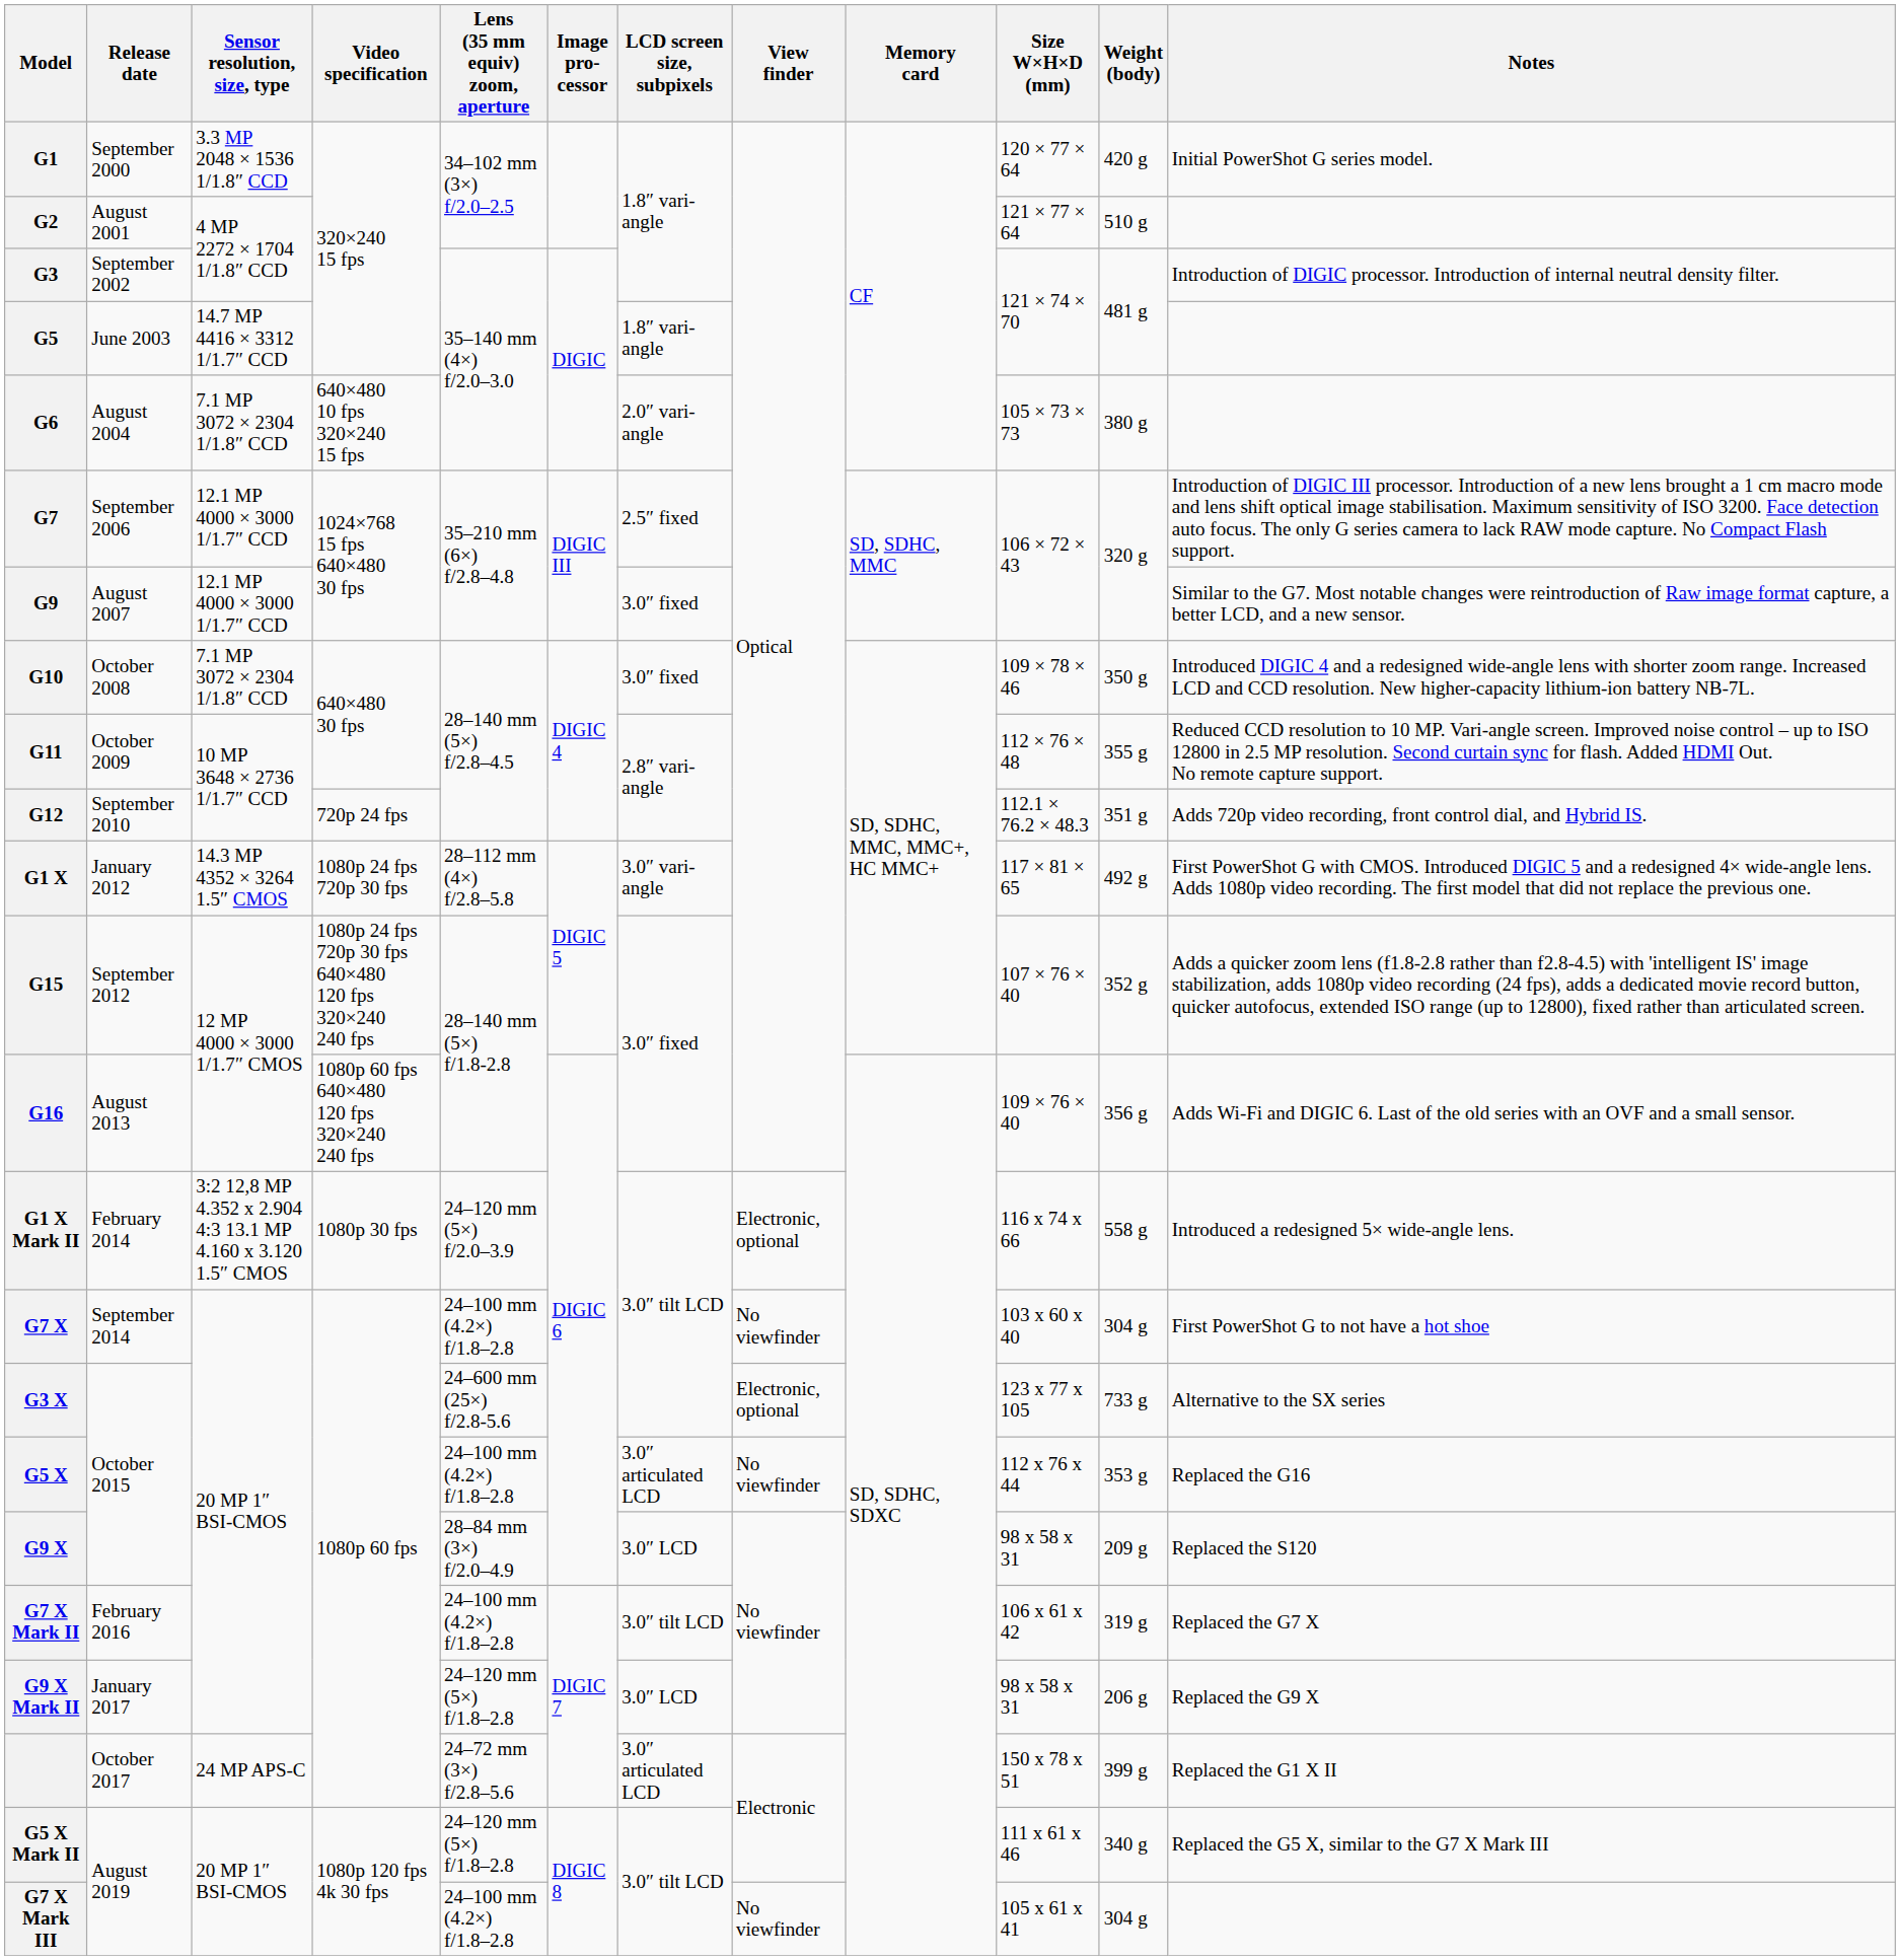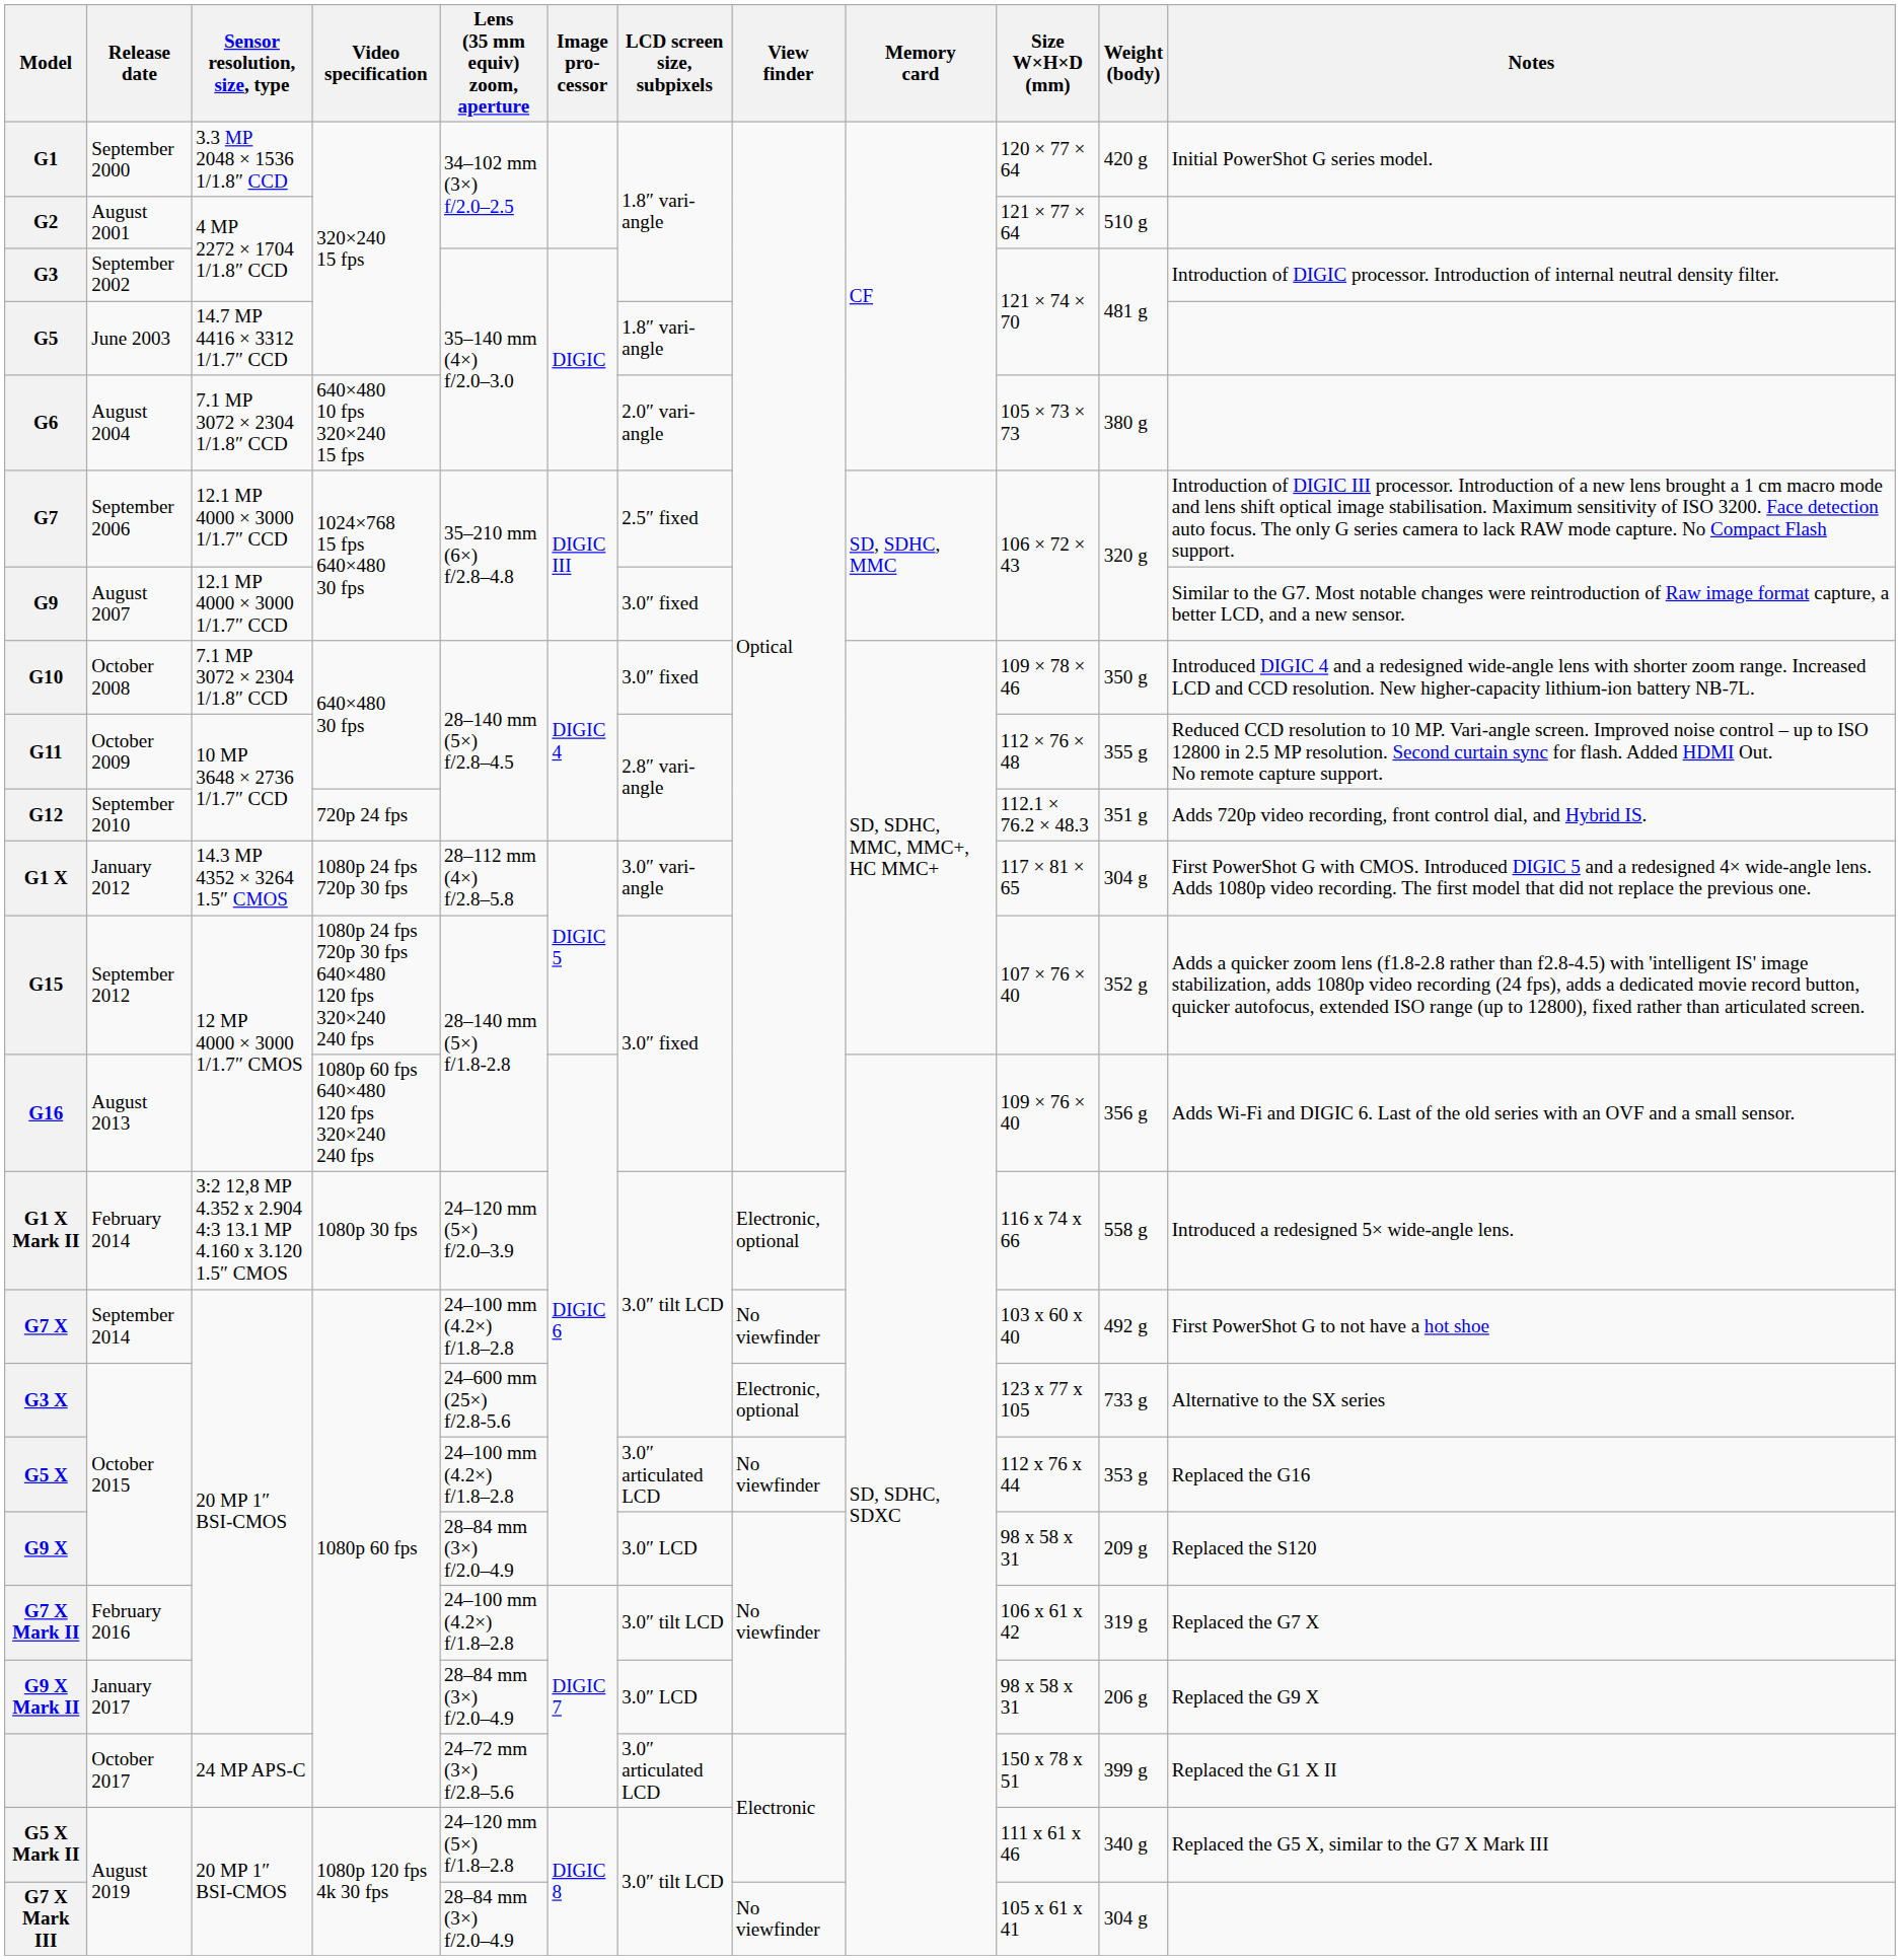 <table class="wikitable" 85%;>
 <tr>
 <th>Model</th>
 <th>Release<br>date</th>
 <th><a href='#'>Sensor</a><br>resolution, <a href='#'>size</a>, type</th>
 <th>Video specification</th>
 <th>Lens (35 mm equiv)<br>zoom, <a href='#'>aperture</a></th>
 <th>Image<br>pro-<br>cessor</th>
 <th>LCD screen<br>size, subpixels</th>
 <th>View          <br>finder</th>
 <th>Memory<br>card</th>
 <th>Size<br>W×H×D<br>(mm)</th>
 <th>Weight<br>(body)</th>
 <th>Notes</th>
 </tr>
 <tr>
 <th>G1<br></th>
 <td>September 2000</td>
 <td>3.3 <a href='#'>MP</a><br>2048 × 1536<br>1/1.8″ <a href='#'>CCD</a></td>
 <td rowspan="4">320×240 15 fps</td>
 <td rowspan=2>34–102 mm (3×)<br><a href='#'>f/2.0–2.5</a></td>
 <td rowspan=2></td>
 <td rowspan=3>1.8″ vari-angle</td>
 <td rowspan="13">Optical</td>
 <td rowspan=5><a href='#'>CF</a></td>
 <td>120 × 77 × 64</td>
 <td>420 g</td>
 <td>Initial PowerShot G series model.</td>
 </tr>
 <tr>
 <th>G2<br></th>
 <td>August 2001</td>
 <td rowspan=2>4 MP<br>2272 × 1704<br>1/1.8″ CCD</td>
 <td>121 × 77 × 64</td>
 <td>510 g</td>
 <td></td>
 </tr>
 <tr>
 <th>G3<br></th>
 <td>September 2002</td>
 <td rowspan=3>35–140 mm (4×)<br>f/2.0–3.0</td>
 <td rowspan=3><a href='#'>DIGIC</a></td>
 <td rowspan=2>121 × 74 × 70</td>
 <td rowspan=2>481 g</td>
 <td>Introduction of <a href='#'>DIGIC</a> processor. Introduction of internal neutral density filter.</td>
 </tr>
 <tr>
 <th>G5<br></th>
 <td>June 2003</td>
 <td>14.7 MP<br>4416 × 3312<br>1/1.7″ CCD</td>
 <td>1.8″ vari-angle<br></td>
 <td></td>
 </tr>
 <tr>
 <th>G6<br></th>
 <td>August 2004</td>
 <td>7.1 MP<br>3072 × 2304<br>1/1.8″ CCD</td>
 <td>640×480 10 fps<br>320×240 15 fps</td>
 <td>2.0″ vari-angle<br></td>
 <td>105 × 73 × 73</td>
 <td>380 g</td>
 <td></td>
 </tr>
 <tr>
 <th>G7<br></th>
 <td>September 2006</td>
 <td>12.1 MP<br>4000 × 3000<br>1/1.7″ CCD</td>
 <td rowspan="2">1024×768 15 fps<br>640×480 30 fps</td>
 <td rowspan=2>35–210 mm (6×)<br>f/2.8–4.8</td>
 <td rowspan=2><a href='#'>DIGIC III</a></td>
 <td>2.5″ fixed<br></td>
 <td rowspan=2><a href='#'>SD</a>, <a href='#'>SDHC</a>, <a href='#'>MMC</a></td>
 <td rowspan=2>106 × 72 × 43</td>
 <td rowspan=2>320 g</td>
 <td>Introduction of <a href='#'>DIGIC III</a> processor. Introduction of a new lens brought a 1 cm macro mode and lens shift optical image stabilisation. Maximum sensitivity of ISO 3200. <a href='#'>Face detection</a> auto focus. The only G series camera to lack RAW mode capture. No <a href='#'>Compact Flash</a> support.</td>
 </tr>
 <tr>
 <th>G9<br></th>
 <td>August 2007</td>
 <td>12.1 MP<br>4000 × 3000<br>1/1.7″ CCD</td>
 <td>3.0″ fixed<br></td>
 <td>Similar to the G7. Most notable changes were reintroduction of <a href='#'>Raw image format</a> capture, a better LCD, and a new sensor.</td>
 </tr>
 <tr>
 <th>G10<br></th>
 <td>October 2008</td>
 <td>7.1 MP<br>3072 × 2304<br>1/1.8″ CCD</td>
 <td rowspan="2">640×480 30 fps</td>
 <td rowspan=3>28–140 mm (5×)<br>f/2.8–4.5</td>
 <td rowspan=3><a href='#'>DIGIC 4</a></td>
 <td>3.0″ fixed<br></td>
 <td rowspan="5">SD, SDHC, MMC, MMC+, HC MMC+</td>
 <td>109 × 78 × 46</td>
 <td>350 g</td>
 <td>Introduced <a href='#'>DIGIC 4</a> and a redesigned wide-angle lens with shorter zoom range. Increased LCD and CCD resolution. New higher-capacity lithium-ion battery NB-7L.</td>
 </tr>
 <tr>
 <th>G11<br></th>
 <td>October 2009</td>
 <td rowspan=2>10 MP<br>3648 × 2736<br>1/1.7″ CCD</td>
 <td rowspan=2>2.8″ vari-angle<br></td>
 <td>112 × 76 × 48</td>
 <td>355 g</td>
 <td>Reduced CCD resolution to 10 MP.  Vari-angle screen. Improved noise control – up to ISO 12800 in 2.5 MP resolution. <a href='#'>Second curtain sync</a> for flash. Added <a href='#'>HDMI</a> Out.<br>No remote capture support.</td>
 </tr>
 <tr>
 <th>G12<br></th>
 <td>September 2010</td>
 <td>720p 24 fps</td>
 <td>112.1 × 76.2 × 48.3</td>
 <td>351 g</td>
 <td>Adds 720p video recording, front control dial, and <a href='#'>Hybrid IS</a>.</td>
 </tr>
 <tr>
 <th>G1 X<br></th>
 <td>January 2012</td>
 <td>14.3 MP<br> 4352 × 3264 <br>1.5″ <a href='#'>CMOS</a></td>
 <td>1080p 24 fps<br>720p 30 fps</td>
 <td>28–112 mm (4×)<br>f/2.8–5.8</td>
 <td rowspan="2"><a href='#'>DIGIC 5</a></td>
 <td>3.0″ vari-angle<br></td>
 <td>117 × 81 × 65</td>
-<td>492 g</td>
+<td>304 g</td>
 <td>First PowerShot G with CMOS. Introduced <a href='#'>DIGIC 5</a> and a redesigned 4× wide-angle lens. Adds 1080p video recording. The first model that did not replace the previous one.</td>
 </tr>
 <tr>
 <th>G15<br></th>
 <td>September 2012</td>
 <td rowspan=2>12 MP<br>4000 × 3000<br>1/1.7″ CMOS</td>
 <td>1080p 24 fps<br>720p 30 fps<br>640×480 120 fps<br>320×240 240 fps</td>
 <td rowspan=2>28–140 mm (5×)<br>f/1.8-2.8</td>
 <td rowspan=2>3.0″ fixed<br></td>
 <td>107 × 76 × 40</td>
 <td>352 g</td>
 <td>Adds a quicker zoom lens (f1.8-2.8 rather than f2.8-4.5) with 'intelligent IS' image stabilization, adds 1080p video recording (24 fps), adds a dedicated movie record button, quicker autofocus, extended ISO range (up to 12800), fixed rather than articulated screen.</td>
 </tr>
 <tr>
 <th><a href='#'>G16</a></th>
 <td>August 2013</td>
 <td>1080p 60 fps<br>640×480 120 fps<br>320×240 240 fps</td>
 <td rowspan="6"><a href='#'>DIGIC 6</a></td>
 <td rowspan="11">SD, SDHC, SDXC</td>
 <td>109 × 76 × 40</td>
 <td>356 g</td>
 <td>Adds Wi-Fi and DIGIC 6. Last of the old series with an OVF and a small sensor.</td>
 </tr>
 <tr>
 <th>G1 X Mark II</th>
 <td>February 2014</td>
 <td>3:2 12,8 MP<br> 4.352 x 2.904<br>4:3 13.1 MP<br> 4.160 x 3.120<br>1.5″ CMOS</td>
 <td>1080p 30 fps</td>
 <td>24–120 mm (5×)<br>f/2.0–3.9</td>
 <td rowspan="3">3.0″ tilt LCD<br></td>
 <td>Electronic, optional</td>
 <td>116 x 74 x 66</td>
 <td>558 g</td>
 <td>Introduced a redesigned 5× wide-angle lens.</td>
 </tr>
 <tr>
 <th><a href='#'>G7 X</a><br></th>
 <td>September 2014</td>
 <td rowspan="6">20 MP 1″ BSI-CMOS</td>
 <td rowspan="7">1080p 60 fps</td>
 <td>24–100 mm (4.2×)<br>f/1.8–2.8</td>
 <td>No viewfinder</td>
 <td>103 x 60 x 40</td>
-<td>304 g</td>
+<td>492 g</td>
 <td>First PowerShot G to not have a <a href='#'>hot shoe</a></td>
 </tr>
 <tr>
 <th><a href='#'>G3 X</a><br></th>
 <td rowspan="3">October 2015</td>
 <td>24–600 mm (25×)<br>f/2.8-5.6</td>
 <td>Electronic, optional</td>
 <td>123 x 77 x 105</td>
 <td>733 g</td>
 <td>Alternative to the SX series</td>
 </tr>
 <tr>
 <th><a href='#'>G5 X</a><br></th>
 <td>24–100 mm (4.2×)<br>f/1.8–2.8</td>
 <td>3.0″ articulated LCD<br></td>
 <td>No viewfinder</td>
 <td>112 x 76 x 44</td>
 <td>353 g</td>
 <td>Replaced the G16</td>
 </tr>
 <tr>
 <th><a href='#'>G9 X</a></th>
 <td>28–84 mm (3×)<br>f/2.0–4.9</td>
 <td>3.0″ LCD<br></td>
 <td rowspan="3">No viewfinder</td>
 <td>98 x 58 x 31</td>
 <td>209 g</td>
 <td>Replaced the S120</td>
 </tr>
 <tr>
 <th><a href='#'>G7 X Mark II</a><br></th>
 <td>February 2016</td>
 <td>24–100 mm (4.2×)<br>f/1.8–2.8</td>
 <td rowspan="3"><a href='#'>DIGIC 7</a></td>
 <td>3.0″ tilt LCD<br></td>
 <td>106 x 61 x 42</td>
 <td>319 g</td>
 <td>Replaced the G7 X</td>
 </tr>
 <tr>
 <th><a href='#'>G9 X Mark II</a><br></th>
 <td>January 2017</td>
-<td>24–120 mm (5×)<br>f/1.8–2.8</td>
+<td>28–84 mm (3×)<br>f/2.0–4.9</td>
 <td>3.0″ LCD<br></td>
 <td>98 x 58 x 31</td>
 <td>206 g</td>
 <td>Replaced the G9 X</td>
 </tr>
 <tr>
 <th><br></th>
 <td>October 2017</td>
 <td>24 MP APS-C</td>
 <td>24–72 mm (3×)<br>f/2.8–5.6</td>
 <td>3.0″ articulated LCD<br></td>
 <td rowspan="2">Electronic</td>
 <td>150 x 78 x 51</td>
 <td>399 g</td>
 <td>Replaced the G1 X II</td>
 </tr>
 <tr>
 <th>G5 X Mark II</th>
 <td rowspan="2">August 2019</td>
 <td rowspan="2">20 MP 1″ BSI-CMOS</td>
 <td rowspan="2">1080p 120 fps<br>4k 30 fps</td>
 <td>24–120 mm (5×)<br>f/1.8–2.8</td>
 <td rowspan="2"><a href='#'>DIGIC 8</a></td>
 <td rowspan="2">3.0″ tilt LCD<br></td>
 <td>111 x 61 x 46</td>
 <td>340 g</td>
 <td>Replaced the G5 X, similar to the G7 X Mark III</td>
 </tr>
 <tr>
 <th>G7 X Mark III</th>
-<td>24–100 mm (4.2×)<br>f/1.8–2.8</td>
+<td>28–84 mm (3×)<br>f/2.0–4.9</td>
 <td>No viewfinder</td>
 <td>105 x 61 x 41</td>
 <td>304 g</td>
 <td></td>
 </tr>
 </table>
